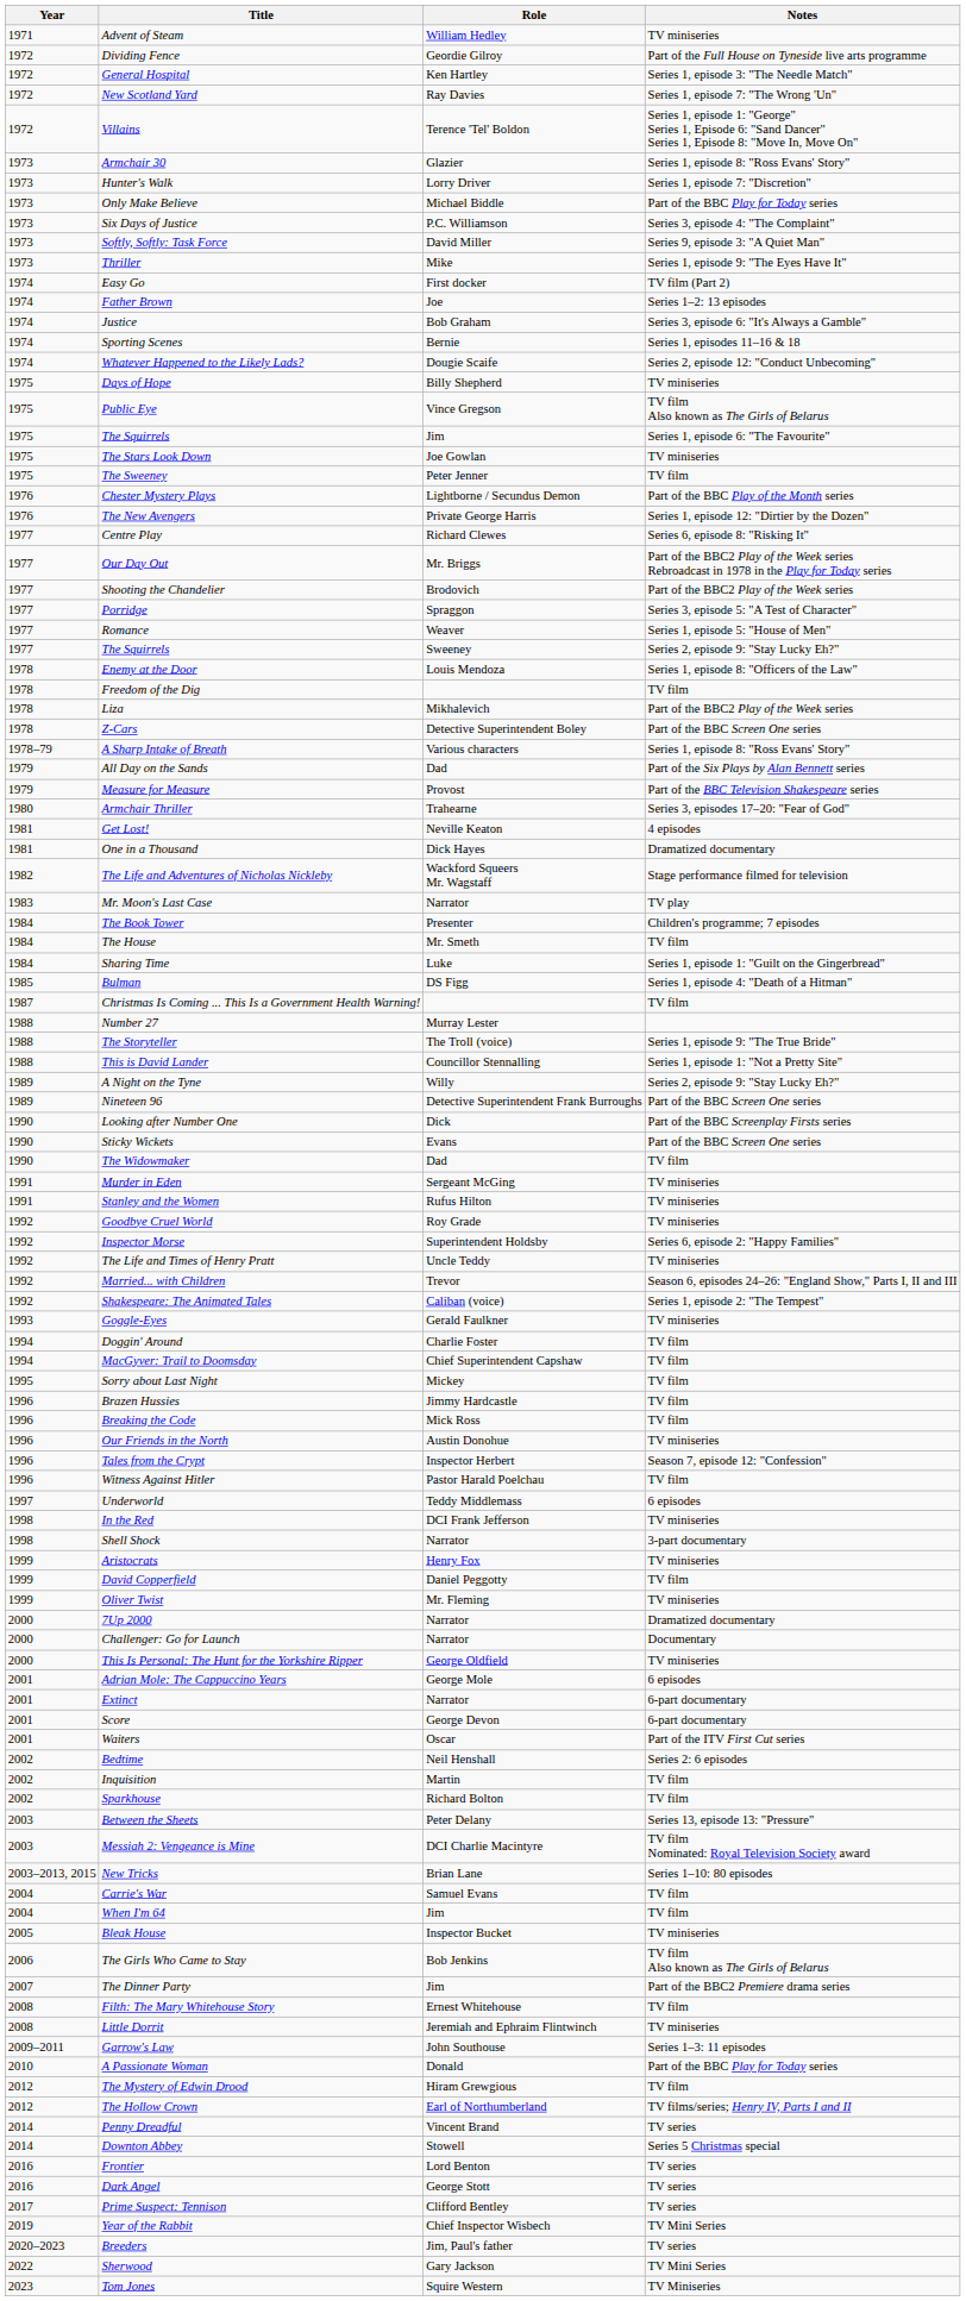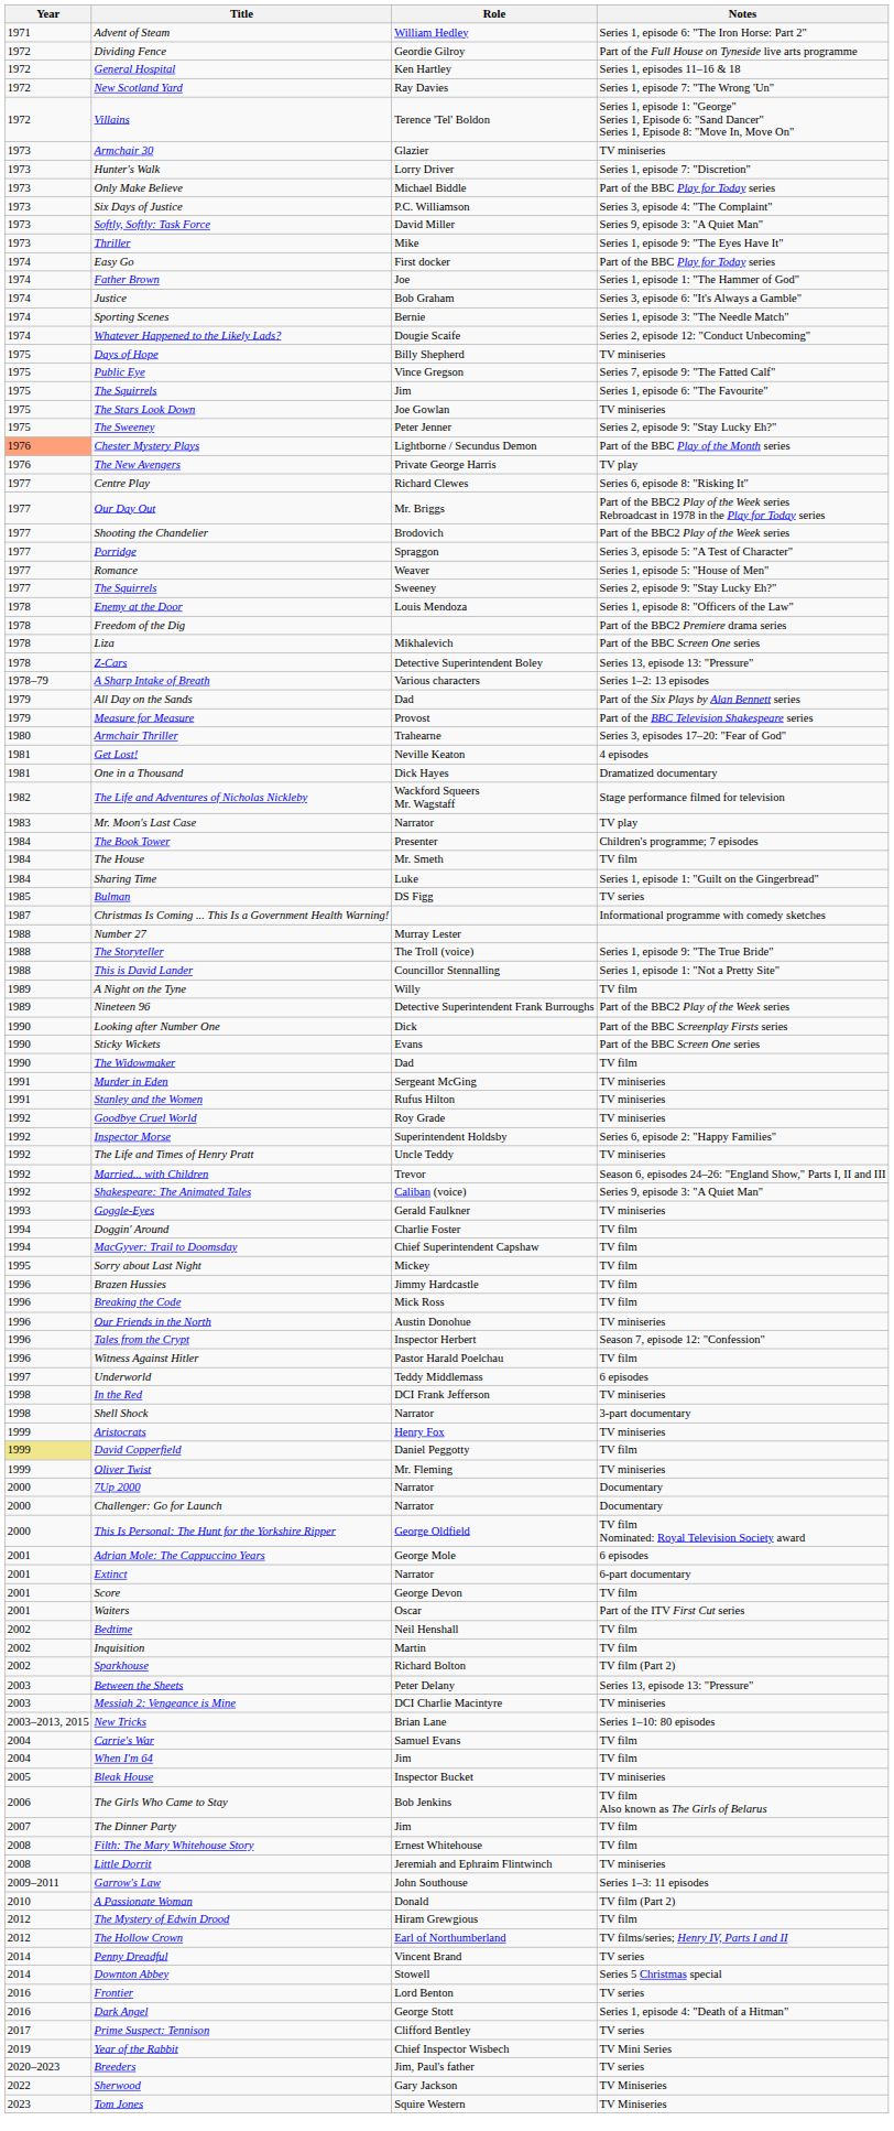 <table class="wikitable sortable">
 <tr>
 <th>Year</th>
 <th>Title</th>
 <th>Role</th>
 <th class="unsortable">Notes</th>
 </tr>
 <tr>
 <td>1971</td>
 <td><em>Advent of Steam</em></td>
 <td><a href='#'>William Hedley</a></td>
-<td>TV miniseries</td>
+<td>Series 1, episode 6: "The Iron Horse: Part 2"</td>
 </tr>
 <tr>
 <td>1972</td>
 <td><em>Dividing Fence</em></td>
 <td>Geordie Gilroy</td>
 <td>Part of the <em>Full House on Tyneside</em> live arts programme</td>
 </tr>
 <tr>
 <td>1972</td>
 <td><em><a href='#'>General Hospital</a></em></td>
 <td>Ken Hartley</td>
-<td>Series 1, episode 3: "The Needle Match"</td>
+<td>Series 1, episodes 11–16 & 18</td>
 </tr>
 <tr>
 <td>1972</td>
 <td><em><a href='#'>New Scotland Yard</a></em></td>
 <td>Ray Davies</td>
 <td>Series 1, episode 7: "The Wrong 'Un"</td>
 </tr>
 <tr>
 <td>1972</td>
 <td><em><a href='#'>Villains</a></em></td>
 <td>Terence 'Tel' Boldon</td>
 <td>Series 1, episode 1: "George"<br>Series 1, Episode 6: "Sand Dancer"<br>Series 1, Episode 8: "Move In, Move On"</td>
 </tr>
 <tr>
 <td>1973</td>
 <td><em><a href='#'>Armchair 30</a></em></td>
 <td>Glazier</td>
-<td>Series 1, episode 8: "Ross Evans' Story"</td>
+<td>TV miniseries</td>
 </tr>
 <tr>
 <td>1973</td>
 <td><em>Hunter's Walk</em></td>
 <td>Lorry Driver</td>
 <td>Series 1, episode 7: "Discretion"</td>
 </tr>
 <tr>
 <td>1973</td>
 <td><em>Only Make Believe</em></td>
 <td>Michael Biddle</td>
 <td>Part of the BBC <em><a href='#'>Play for Today</a></em> series</td>
 </tr>
 <tr>
 <td>1973</td>
 <td><em>Six Days of Justice</em></td>
 <td>P.C. Williamson</td>
 <td>Series 3, episode 4: "The Complaint"</td>
 </tr>
 <tr>
 <td>1973</td>
 <td><em><a href='#'>Softly, Softly: Task Force</a></em></td>
 <td>David Miller</td>
 <td>Series 9, episode 3: "A Quiet Man"</td>
 </tr>
 <tr>
 <td>1973</td>
 <td><em><a href='#'>Thriller</a></em></td>
 <td>Mike</td>
 <td>Series 1, episode 9: "The Eyes Have It"</td>
 </tr>
 <tr>
 <td>1974</td>
 <td><em>Easy Go</em></td>
 <td>First docker</td>
-<td>TV film (Part 2)</td>
+<td>Part of the BBC <em><a href='#'>Play for Today</a></em> series</td>
 </tr>
 <tr>
 <td>1974</td>
 <td><em><a href='#'>Father Brown</a></em></td>
 <td>Joe</td>
-<td>Series 1–2: 13 episodes</td>
+<td>Series 1, episode 1: "The Hammer of God"</td>
 </tr>
 <tr>
 <td>1974</td>
 <td><em>Justice</em></td>
 <td>Bob Graham</td>
 <td>Series 3, episode 6: "It's Always a Gamble"</td>
 </tr>
 <tr>
 <td>1974</td>
 <td><em>Sporting Scenes</em></td>
 <td>Bernie</td>
-<td>Series 1, episodes 11–16 & 18</td>
+<td>Series 1, episode 3: "The Needle Match"</td>
 </tr>
 <tr>
 <td>1974</td>
 <td><em><a href='#'>Whatever Happened to the Likely Lads?</a></em></td>
 <td>Dougie Scaife</td>
 <td>Series 2, episode 12: "Conduct Unbecoming"</td>
 </tr>
 <tr>
 <td>1975</td>
 <td><em><a href='#'>Days of Hope</a></em></td>
 <td>Billy Shepherd</td>
 <td>TV miniseries</td>
 </tr>
 <tr>
 <td>1975</td>
 <td><em><a href='#'>Public Eye</a></em></td>
 <td>Vince Gregson</td>
-<td>TV film<br>Also known as <em>The Girls of Belarus</em></td>
+<td>Series 7, episode 9: "The Fatted Calf"</td>
 </tr>
 <tr>
 <td>1975</td>
 <td><em><a href='#'>The Squirrels</a></em></td>
 <td>Jim</td>
 <td>Series 1, episode 6: "The Favourite"</td>
 </tr>
 <tr>
 <td>1975</td>
 <td><em><a href='#'>The Stars Look Down</a></em></td>
 <td>Joe Gowlan</td>
 <td>TV miniseries</td>
 </tr>
 <tr>
 <td>1975</td>
 <td><em><a href='#'>The Sweeney</a></em></td>
 <td>Peter Jenner</td>
-<td>TV film</td>
+<td>Series 2, episode 9: "Stay Lucky Eh?"</td>
 </tr>
 <tr>
-<td>1976</td>
+<td style="background: lightsalmon;">1976</td>
 <td><em><a href='#'>Chester Mystery Plays</a></em></td>
 <td>Lightborne / Secundus Demon</td>
 <td>Part of the BBC <em><a href='#'>Play of the Month</a></em> series</td>
 </tr>
 <tr>
 <td>1976</td>
 <td><em><a href='#'>The New Avengers</a></em></td>
 <td>Private George Harris</td>
-<td>Series 1, episode 12: "Dirtier by the Dozen"</td>
+<td>TV play</td>
 </tr>
 <tr>
 <td>1977</td>
 <td><em>Centre Play</em></td>
 <td>Richard Clewes</td>
 <td>Series 6, episode 8: "Risking It"</td>
 </tr>
 <tr>
 <td>1977</td>
 <td><em><a href='#'>Our Day Out</a></em></td>
 <td>Mr. Briggs</td>
 <td>Part of the BBC2 <em>Play of the Week</em> series<br>Rebroadcast in 1978 in the <em><a href='#'>Play for Today</a></em> series</td>
 </tr>
 <tr>
 <td>1977</td>
 <td><em>Shooting the Chandelier</em></td>
 <td>Brodovich</td>
 <td>Part of the BBC2 <em>Play of the Week</em> series</td>
 </tr>
 <tr>
 <td>1977</td>
 <td><em><a href='#'>Porridge</a></em></td>
 <td>Spraggon</td>
 <td>Series 3, episode 5: "A Test of Character"</td>
 </tr>
 <tr>
 <td>1977</td>
 <td><em>Romance</em></td>
 <td>Weaver</td>
 <td>Series 1, episode 5: "House of Men"</td>
 </tr>
 <tr>
 <td>1977</td>
 <td><em><a href='#'>The Squirrels</a></em></td>
 <td>Sweeney</td>
 <td>Series 2, episode 9: "Stay Lucky Eh?"</td>
 </tr>
 <tr>
 <td>1978</td>
 <td><em><a href='#'>Enemy at the Door</a></em></td>
 <td>Louis Mendoza</td>
 <td>Series 1, episode 8: "Officers of the Law"</td>
 </tr>
 <tr>
 <td>1978</td>
 <td><em>Freedom of the Dig</em></td>
 <td></td>
-<td>TV film</td>
+<td>Part of the BBC2 <em>Premiere</em> drama series</td>
 </tr>
 <tr>
 <td>1978</td>
 <td><em>Liza</em></td>
 <td>Mikhalevich</td>
-<td>Part of the BBC2 <em>Play of the Week</em> series</td>
+<td>Part of the BBC <em>Screen One</em> series</td>
 </tr>
 <tr>
 <td>1978</td>
 <td><em><a href='#'>Z-Cars</a></em></td>
 <td>Detective Superintendent Boley</td>
-<td>Part of the BBC <em>Screen One</em> series</td>
+<td>Series 13, episode 13: "Pressure"</td>
 </tr>
 <tr>
 <td>1978–79</td>
 <td><em><a href='#'>A Sharp Intake of Breath</a></em></td>
 <td>Various characters</td>
-<td>Series 1, episode 8: "Ross Evans' Story"</td>
+<td>Series 1–2: 13 episodes</td>
 </tr>
 <tr>
 <td>1979</td>
 <td><em>All Day on the Sands</em></td>
 <td>Dad</td>
 <td>Part of the <em>Six Plays by <a href='#'>Alan Bennett</a></em> series</td>
 </tr>
 <tr>
 <td>1979</td>
 <td><em><a href='#'>Measure for Measure</a></em></td>
 <td>Provost</td>
 <td>Part of the <em><a href='#'>BBC Television Shakespeare</a></em> series</td>
 </tr>
 <tr>
 <td>1980</td>
 <td><em><a href='#'>Armchair Thriller</a></em></td>
 <td>Trahearne</td>
 <td>Series 3, episodes 17–20: "Fear of God"</td>
 </tr>
 <tr>
 <td>1981</td>
 <td><em><a href='#'>Get Lost!</a></em></td>
 <td>Neville Keaton</td>
 <td>4 episodes</td>
 </tr>
 <tr>
 <td>1981</td>
 <td><em>One in a Thousand</em></td>
 <td>Dick Hayes</td>
 <td>Dramatized documentary</td>
 </tr>
 <tr>
 <td>1982</td>
 <td><em><a href='#'>The Life and Adventures of Nicholas Nickleby</a></em></td>
 <td>Wackford Squeers<br>Mr. Wagstaff</td>
 <td>Stage performance filmed for television</td>
 </tr>
 <tr>
 <td>1983</td>
 <td><em>Mr. Moon's Last Case</em></td>
 <td>Narrator</td>
 <td>TV play</td>
 </tr>
 <tr>
 <td>1984</td>
 <td><em><a href='#'>The Book Tower</a></em></td>
 <td>Presenter</td>
 <td>Children's programme; 7 episodes</td>
 </tr>
 <tr>
 <td>1984</td>
 <td><em>The House</em></td>
 <td>Mr. Smeth</td>
 <td>TV film</td>
 </tr>
 <tr>
 <td>1984</td>
 <td><em>Sharing Time</em></td>
 <td>Luke</td>
 <td>Series 1, episode 1: "Guilt on the Gingerbread"</td>
 </tr>
 <tr>
 <td>1985</td>
 <td><em><a href='#'>Bulman</a></em></td>
 <td>DS Figg</td>
-<td>Series 1, episode 4: "Death of a Hitman"</td>
+<td>TV series</td>
 </tr>
 <tr>
 <td>1987</td>
 <td><em>Christmas Is Coming ... This Is a Government Health Warning!</em></td>
 <td></td>
-<td>TV film</td>
+<td>Informational programme with comedy sketches</td>
 </tr>
 <tr>
 <td>1988</td>
 <td><em>Number 27</em></td>
 <td>Murray Lester</td>
 <td></td>
 </tr>
 <tr>
 <td>1988</td>
 <td><em><a href='#'>The Storyteller</a></em></td>
 <td>The Troll (voice)</td>
 <td>Series 1, episode 9: "The True Bride"</td>
 </tr>
 <tr>
 <td>1988</td>
 <td><em><a href='#'>This is David Lander</a></em></td>
 <td>Councillor Stennalling</td>
 <td>Series 1, episode 1: "Not a Pretty Site"</td>
 </tr>
 <tr>
 <td>1989</td>
 <td><em>A Night on the Tyne</em></td>
 <td>Willy</td>
-<td>Series 2, episode 9: "Stay Lucky Eh?"</td>
+<td>TV film</td>
 </tr>
 <tr>
 <td>1989</td>
 <td><em>Nineteen 96</em></td>
 <td>Detective Superintendent Frank Burroughs</td>
-<td>Part of the BBC <em>Screen One</em> series</td>
+<td>Part of the BBC2 <em>Play of the Week</em> series</td>
 </tr>
 <tr>
 <td>1990</td>
 <td><em>Looking after Number One</em></td>
 <td>Dick</td>
 <td>Part of the BBC <em>Screenplay Firsts</em> series</td>
 </tr>
 <tr>
 <td>1990</td>
 <td><em>Sticky Wickets</em></td>
 <td>Evans</td>
 <td>Part of the BBC <em>Screen One</em> series</td>
 </tr>
 <tr>
 <td>1990</td>
 <td><em><a href='#'>The Widowmaker</a></em></td>
 <td>Dad</td>
 <td>TV film</td>
 </tr>
 <tr>
 <td>1991</td>
 <td><em><a href='#'>Murder in Eden</a></em></td>
 <td>Sergeant McGing</td>
 <td>TV miniseries</td>
 </tr>
 <tr>
 <td>1991</td>
 <td><em><a href='#'>Stanley and the Women</a></em></td>
 <td>Rufus Hilton</td>
 <td>TV miniseries</td>
 </tr>
 <tr>
 <td>1992</td>
 <td><em><a href='#'>Goodbye Cruel World</a></em></td>
 <td>Roy Grade</td>
 <td>TV miniseries</td>
 </tr>
 <tr>
 <td>1992</td>
 <td><em><a href='#'>Inspector Morse</a></em></td>
 <td>Superintendent Holdsby</td>
 <td>Series 6, episode 2: "Happy Families"</td>
 </tr>
 <tr>
 <td>1992</td>
 <td><em>The Life and Times of Henry Pratt</em></td>
 <td>Uncle Teddy</td>
 <td>TV miniseries</td>
 </tr>
 <tr>
 <td>1992</td>
 <td><em><a href='#'>Married... with Children</a></em></td>
 <td>Trevor</td>
 <td>Season 6, episodes 24–26: "England Show," Parts I, II and III</td>
 </tr>
 <tr>
 <td>1992</td>
 <td><em><a href='#'>Shakespeare: The Animated Tales</a></em></td>
 <td><a href='#'>Caliban</a> (voice)</td>
-<td>Series 1, episode 2: "The Tempest"</td>
+<td>Series 9, episode 3: "A Quiet Man"</td>
 </tr>
 <tr>
 <td>1993</td>
 <td><em><a href='#'>Goggle-Eyes</a></em></td>
 <td>Gerald Faulkner</td>
 <td>TV miniseries</td>
 </tr>
 <tr>
 <td>1994</td>
 <td><em>Doggin' Around</em></td>
 <td>Charlie Foster</td>
 <td>TV film</td>
 </tr>
 <tr>
 <td>1994</td>
 <td><em><a href='#'>MacGyver: Trail to Doomsday</a></em></td>
 <td>Chief Superintendent Capshaw</td>
 <td>TV film</td>
 </tr>
 <tr>
 <td>1995</td>
 <td><em>Sorry about Last Night</em></td>
 <td>Mickey</td>
 <td>TV film</td>
 </tr>
 <tr>
 <td>1996</td>
 <td><em>Brazen Hussies</em></td>
 <td>Jimmy Hardcastle</td>
 <td>TV film</td>
 </tr>
 <tr>
 <td>1996</td>
 <td><em><a href='#'>Breaking the Code</a></em></td>
 <td>Mick Ross</td>
 <td>TV film</td>
 </tr>
 <tr>
 <td>1996</td>
 <td><em><a href='#'>Our Friends in the North</a></em></td>
 <td>Austin Donohue</td>
 <td>TV miniseries</td>
 </tr>
 <tr>
 <td>1996</td>
 <td><em><a href='#'>Tales from the Crypt</a></em></td>
 <td>Inspector Herbert</td>
 <td>Season 7, episode 12: "Confession"</td>
 </tr>
 <tr>
 <td>1996</td>
 <td><em>Witness Against Hitler</em></td>
 <td>Pastor Harald Poelchau</td>
 <td>TV film</td>
 </tr>
 <tr>
 <td>1997</td>
 <td><em>Underworld</em></td>
 <td>Teddy Middlemass</td>
 <td>6 episodes</td>
 </tr>
 <tr>
 <td>1998</td>
 <td><em><a href='#'>In the Red</a></em></td>
 <td>DCI Frank Jefferson</td>
 <td>TV miniseries</td>
 </tr>
 <tr>
 <td>1998</td>
 <td><em>Shell Shock</em></td>
 <td>Narrator</td>
 <td>3-part documentary</td>
 </tr>
 <tr>
 <td>1999</td>
 <td><em><a href='#'>Aristocrats</a></em></td>
 <td><a href='#'>Henry Fox</a></td>
 <td>TV miniseries</td>
 </tr>
 <tr>
-<td>1999</td>
+<td style="background: khaki;">1999</td>
 <td><em><a href='#'>David Copperfield</a></em></td>
 <td>Daniel Peggotty</td>
 <td>TV film</td>
 </tr>
 <tr>
 <td>1999</td>
 <td><em><a href='#'>Oliver Twist</a></em></td>
 <td>Mr. Fleming</td>
 <td>TV miniseries</td>
 </tr>
 <tr>
 <td>2000</td>
 <td><em><a href='#'>7Up 2000</a></em></td>
 <td>Narrator</td>
-<td>Dramatized documentary</td>
+<td>Documentary</td>
 </tr>
 <tr>
 <td>2000</td>
 <td><em>Challenger: Go for Launch</em></td>
 <td>Narrator</td>
 <td>Documentary</td>
 </tr>
 <tr>
 <td>2000</td>
 <td><em><a href='#'>This Is Personal: The Hunt for the Yorkshire Ripper</a></em></td>
 <td><a href='#'>George Oldfield</a></td>
-<td>TV miniseries</td>
+<td>TV film<br>Nominated: <a href='#'>Royal Television Society</a> award</td>
 </tr>
 <tr>
 <td>2001</td>
 <td><em><a href='#'>Adrian Mole: The Cappuccino Years</a></em></td>
 <td>George Mole</td>
 <td>6 episodes</td>
 </tr>
 <tr>
 <td>2001</td>
 <td><em><a href='#'>Extinct</a></em></td>
 <td>Narrator</td>
 <td>6-part documentary</td>
 </tr>
 <tr>
 <td>2001</td>
 <td><em>Score</em></td>
 <td>George Devon</td>
-<td>6-part documentary</td>
+<td>TV film</td>
 </tr>
 <tr>
 <td>2001</td>
 <td><em>Waiters</em></td>
 <td>Oscar</td>
 <td>Part of the ITV <em>First Cut</em> series</td>
 </tr>
 <tr>
 <td>2002</td>
 <td><em><a href='#'>Bedtime</a></em></td>
 <td>Neil Henshall</td>
-<td>Series 2: 6 episodes</td>
+<td>TV film</td>
 </tr>
 <tr>
 <td>2002</td>
 <td><em>Inquisition</em></td>
 <td>Martin</td>
 <td>TV film</td>
 </tr>
 <tr>
 <td>2002</td>
 <td><em><a href='#'>Sparkhouse</a></em></td>
 <td>Richard Bolton</td>
-<td>TV film</td>
+<td>TV film (Part 2)</td>
 </tr>
 <tr>
 <td>2003</td>
 <td><em><a href='#'>Between the Sheets</a></em></td>
 <td>Peter Delany</td>
 <td>Series 13, episode 13: "Pressure"</td>
 </tr>
 <tr>
 <td>2003</td>
 <td><em><a href='#'>Messiah 2: Vengeance is Mine</a></em></td>
 <td>DCI Charlie Macintyre</td>
-<td>TV film<br>Nominated: <a href='#'>Royal Television Society</a> award</td>
+<td>TV miniseries</td>
 </tr>
 <tr>
 <td>2003–2013, 2015</td>
 <td><em><a href='#'>New Tricks</a></em></td>
 <td>Brian Lane</td>
 <td>Series 1–10: 80 episodes</td>
 </tr>
 <tr>
 <td>2004</td>
 <td><em><a href='#'>Carrie's War</a></em></td>
 <td>Samuel Evans</td>
 <td>TV film</td>
 </tr>
 <tr>
 <td>2004</td>
 <td><em><a href='#'>When I'm 64</a></em></td>
 <td>Jim</td>
 <td>TV film</td>
 </tr>
 <tr>
 <td>2005</td>
 <td><em><a href='#'>Bleak House</a></em></td>
 <td>Inspector Bucket</td>
 <td>TV miniseries</td>
 </tr>
 <tr>
 <td>2006</td>
 <td><em>The Girls Who Came to Stay</em></td>
 <td>Bob Jenkins</td>
 <td>TV film<br>Also known as <em>The Girls of Belarus</em></td>
 </tr>
 <tr>
 <td>2007</td>
 <td><em>The Dinner Party</em></td>
 <td>Jim</td>
-<td>Part of the BBC2 <em>Premiere</em> drama series</td>
+<td>TV film</td>
 </tr>
 <tr>
 <td>2008</td>
 <td><em><a href='#'>Filth: The Mary Whitehouse Story</a></em></td>
 <td>Ernest Whitehouse</td>
 <td>TV film</td>
 </tr>
 <tr>
 <td>2008</td>
 <td><em><a href='#'>Little Dorrit</a></em></td>
 <td>Jeremiah and Ephraim Flintwinch</td>
 <td>TV miniseries</td>
 </tr>
 <tr>
 <td>2009–2011</td>
 <td><em><a href='#'>Garrow's Law</a></em></td>
 <td>John Southouse</td>
 <td>Series 1–3: 11 episodes</td>
 </tr>
 <tr>
 <td>2010</td>
 <td><em><a href='#'>A Passionate Woman</a></em></td>
 <td>Donald</td>
-<td>Part of the BBC <em><a href='#'>Play for Today</a></em> series</td>
+<td>TV film (Part 2)</td>
 </tr>
 <tr>
 <td>2012</td>
 <td><em><a href='#'>The Mystery of Edwin Drood</a></em></td>
 <td>Hiram Grewgious</td>
 <td>TV film</td>
 </tr>
 <tr>
 <td>2012</td>
 <td><em><a href='#'>The Hollow Crown</a></em></td>
 <td><a href='#'>Earl of Northumberland</a></td>
 <td>TV films/series; <em><a href='#'>Henry IV, Parts I and II</a></em></td>
 </tr>
 <tr>
 <td>2014</td>
 <td><em><a href='#'>Penny Dreadful</a></em></td>
 <td>Vincent Brand</td>
 <td>TV series</td>
 </tr>
 <tr>
 <td>2014</td>
 <td><em><a href='#'>Downton Abbey</a></em></td>
 <td>Stowell</td>
 <td>Series 5 <a href='#'>Christmas</a> special</td>
 </tr>
 <tr>
 <td>2016</td>
 <td><em><a href='#'>Frontier</a></em></td>
 <td>Lord Benton</td>
 <td>TV series</td>
 </tr>
 <tr>
 <td>2016</td>
 <td><em><a href='#'>Dark Angel</a></em></td>
 <td>George Stott</td>
-<td>TV series</td>
+<td>Series 1, episode 4: "Death of a Hitman"</td>
 </tr>
 <tr>
 <td>2017</td>
 <td><em><a href='#'>Prime Suspect: Tennison</a></em></td>
 <td>Clifford Bentley</td>
 <td>TV series</td>
 </tr>
 <tr>
 <td>2019</td>
 <td><em><a href='#'>Year of the Rabbit</a></em></td>
 <td>Chief Inspector Wisbech</td>
 <td>TV Mini Series</td>
 </tr>
 <tr>
 <td>2020–2023</td>
 <td><em><a href='#'>Breeders</a></em></td>
 <td>Jim, Paul's father</td>
 <td>TV series</td>
 </tr>
 <tr>
 <td>2022</td>
 <td><em><a href='#'>Sherwood</a></em></td>
 <td>Gary Jackson</td>
-<td>TV Mini Series</td>
+<td>TV Miniseries</td>
 </tr>
 <tr>
 <td>2023</td>
 <td><em><a href='#'>Tom Jones</a></em></td>
 <td>Squire Western</td>
 <td>TV Miniseries</td>
 </tr>
 </table>
